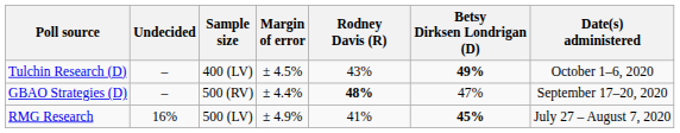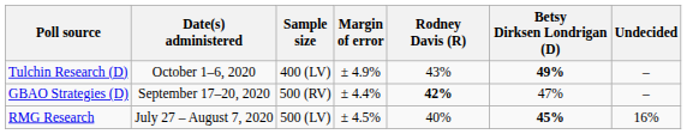 <table class="wikitable" style="font-size:90%;text-align:center;">
 <tr>
 <th>Poll source</th>
-<th>Undecided</th>
+<th>Date(s)<br>administered</th>
 <th>Sample<br>size</th>
 <th>Margin<br>of error</th>
 <th style="width:100px;">Rodney<br>Davis (R)</th>
 <th style="width:120px;">Betsy<br>Dirksen Londrigan (D)</th>
-<th>Date(s)<br>administered</th>
+<th>Undecided</th>
 </tr>
 <tr>
 <td style="text-align:left;"><a href='#'>Tulchin Research (D)</a></td>
-<td>–</td>
+<td>October 1–6, 2020</td>
 <td>400 (LV)</td>
-<td>± 4.5%</td>
+<td>± 4.9%</td>
 <td>43%</td>
 <td><strong>49%</strong></td>
-<td>October 1–6, 2020</td>
+<td>–</td>
 </tr>
 <tr>
 <td style="text-align:left;"><a href='#'>GBAO Strategies (D)</a></td>
-<td>–</td>
+<td>September 17–20, 2020</td>
 <td>500 (RV)</td>
 <td>± 4.4%</td>
-<td><strong>48%</strong></td>
+<td><strong>42%</strong></td>
 <td>47%</td>
-<td>September 17–20, 2020</td>
+<td>–</td>
 </tr>
 <tr>
 <td style="text-align:left;"><a href='#'>RMG Research</a></td>
+<td>July 27 – August 7, 2020</td>
+<td>500 (LV)</td>
+<td>± 4.5%</td>
+<td>40%</td>
+<td><strong>45%</strong></td>
 <td>16%</td>
-<td>500 (LV)</td>
-<td>± 4.9%</td>
-<td>41%</td>
-<td><strong>45%</strong></td>
-<td>July 27 – August 7, 2020</td>
 </tr>
 </table>
